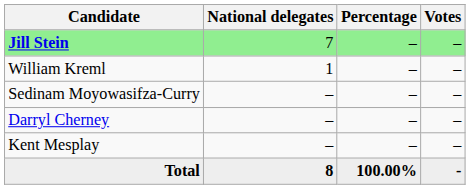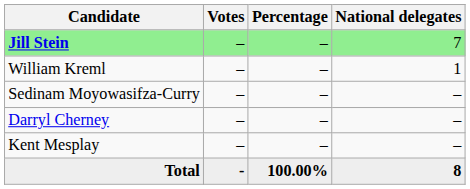 <table class="wikitable" style="text-align:right;">
 <tr>
 <th>Candidate</th>
+<th>Votes</th>
+<th>Percentage</th>
 <th>National delegates</th>
-<th>Percentage</th>
-<th>Votes</th>
 </tr>
 <tr style="background:lightgreen;">
 <td style="text-align:left;"> <strong><a href='#'>Jill Stein</a></strong></td>
-<td>7</td>
 <td>–</td>
 <td>–</td>
+<td>7</td>
 </tr>
 <tr>
 <td style="text-align:left;">William Kreml</td>
-<td>1</td>
 <td>–</td>
 <td>–</td>
+<td>1</td>
 </tr>
 <tr>
 <td style="text-align:left;">Sedinam Moyowasifza-Curry</td>
 <td>–</td>
 <td>–</td>
 <td>–</td>
 </tr>
 <tr>
 <td style="text-align:left;"><a href='#'>Darryl Cherney</a></td>
 <td>–</td>
 <td>–</td>
 <td>–</td>
 </tr>
 <tr>
 <td style="text-align:left;">Kent Mesplay</td>
 <td>–</td>
 <td>–</td>
 <td>–</td>
 </tr>
 <tr style="background:#EEE;">
 <td style="margin-right:0.50px"><strong>Total</strong></td>
+<td style="margin-right:0.50px"><strong>-</strong></td>
+<td style="margin-right:0.50px"><strong>100.00%</strong></td>
 <td style="margin-right:0.50px"><strong>8</strong></td>
-<td style="margin-right:0.50px"><strong>100.00%</strong></td>
-<td style="margin-right:0.50px"><strong>-</strong></td>
 </tr>
 </table>
